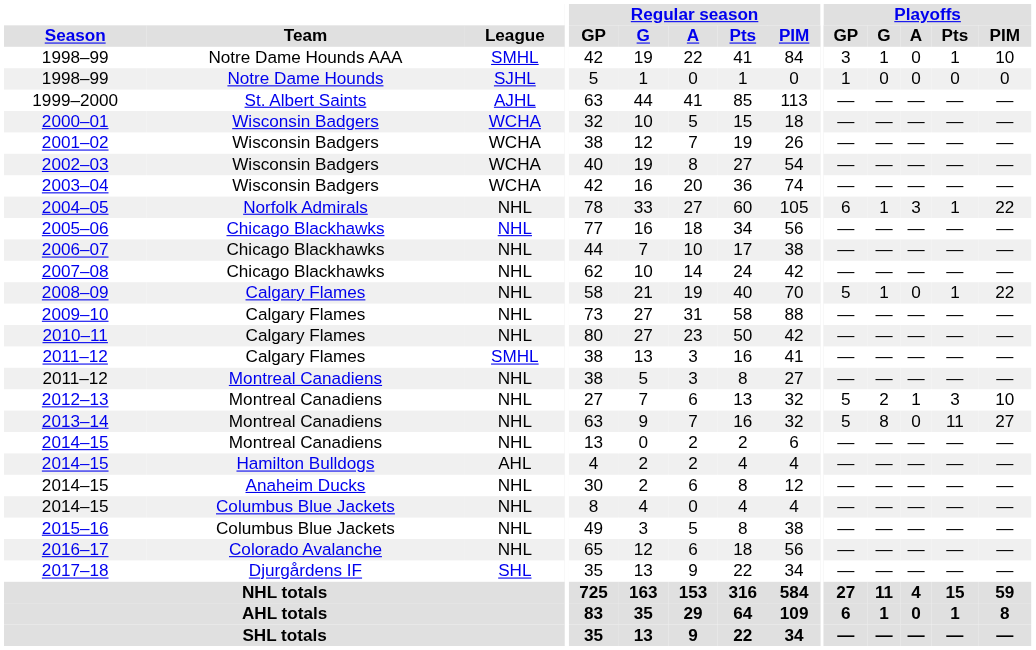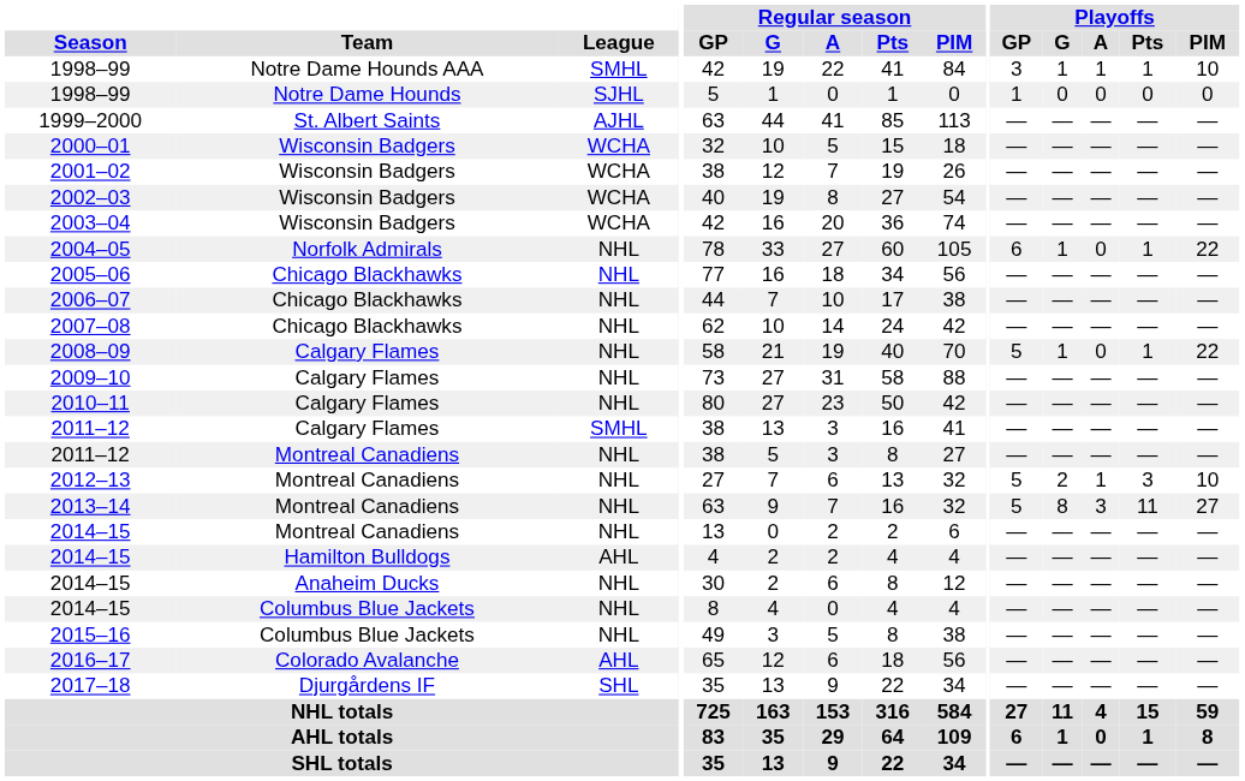 <table border="0" cellpadding="1" cellspacing="0" style="text-align:center; width:60em">
 <tr bgcolor="#e0e0e0">
 <th colspan="3" bgcolor="#ffffff"></th>
 <th rowspan="101" bgcolor="#ffffff"></th>
 <th colspan="5"><a href='#'>Regular season</a></th>
 <th rowspan="101" bgcolor="#ffffff"></th>
 <th colspan="5"><a href='#'>Playoffs</a></th>
 </tr>
 <tr bgcolor="#e0e0e0">
 <th><a href='#'>Season</a></th>
 <th>Team</th>
 <th>League</th>
 <th>GP</th>
 <th><a href='#'>G</a></th>
 <th><a href='#'>A</a></th>
 <th><a href='#'>Pts</a></th>
 <th><a href='#'>PIM</a></th>
 <th>GP</th>
 <th>G</th>
 <th>A</th>
 <th>Pts</th>
 <th>PIM</th>
 </tr>
 <tr>
 <td>1998–99</td>
 <td>Notre Dame Hounds AAA</td>
 <td><a href='#'>SMHL</a></td>
 <td>42</td>
 <td>19</td>
 <td>22</td>
 <td>41</td>
 <td>84</td>
 <td>3</td>
 <td>1</td>
-<td>0</td>
+<td>1</td>
 <td>1</td>
 <td>10</td>
 </tr>
 <tr bgcolor="#f0f0f0">
 <td>1998–99</td>
 <td><a href='#'>Notre Dame Hounds</a></td>
 <td><a href='#'>SJHL</a></td>
 <td>5</td>
 <td>1</td>
 <td>0</td>
 <td>1</td>
 <td>0</td>
 <td>1</td>
 <td>0</td>
 <td>0</td>
 <td>0</td>
 <td>0</td>
 </tr>
 <tr>
 <td>1999–2000</td>
 <td><a href='#'>St. Albert Saints</a></td>
 <td><a href='#'>AJHL</a></td>
 <td>63</td>
 <td>44</td>
 <td>41</td>
 <td>85</td>
 <td>113</td>
 <td>—</td>
 <td>—</td>
 <td>—</td>
 <td>—</td>
 <td>—</td>
 </tr>
 <tr bgcolor="#f0f0f0">
 <td><a href='#'>2000–01</a></td>
 <td><a href='#'>Wisconsin Badgers</a></td>
 <td><a href='#'>WCHA</a></td>
 <td>32</td>
 <td>10</td>
 <td>5</td>
 <td>15</td>
 <td>18</td>
 <td>—</td>
 <td>—</td>
 <td>—</td>
 <td>—</td>
 <td>—</td>
 </tr>
 <tr>
 <td><a href='#'>2001–02</a></td>
 <td>Wisconsin Badgers</td>
 <td>WCHA</td>
 <td>38</td>
 <td>12</td>
 <td>7</td>
 <td>19</td>
 <td>26</td>
 <td>—</td>
 <td>—</td>
 <td>—</td>
 <td>—</td>
 <td>—</td>
 </tr>
 <tr bgcolor="#f0f0f0">
 <td><a href='#'>2002–03</a></td>
 <td>Wisconsin Badgers</td>
 <td>WCHA</td>
 <td>40</td>
 <td>19</td>
 <td>8</td>
 <td>27</td>
 <td>54</td>
 <td>—</td>
 <td>—</td>
 <td>—</td>
 <td>—</td>
 <td>—</td>
 </tr>
 <tr>
 <td><a href='#'>2003–04</a></td>
 <td>Wisconsin Badgers</td>
 <td>WCHA</td>
 <td>42</td>
 <td>16</td>
 <td>20</td>
 <td>36</td>
 <td>74</td>
 <td>—</td>
 <td>—</td>
 <td>—</td>
 <td>—</td>
 <td>—</td>
 </tr>
 <tr bgcolor="#f0f0f0">
 <td><a href='#'>2004–05</a></td>
 <td><a href='#'>Norfolk Admirals</a></td>
 <td>NHL</td>
 <td>78</td>
 <td>33</td>
 <td>27</td>
 <td>60</td>
 <td>105</td>
 <td>6</td>
 <td>1</td>
-<td>3</td>
+<td>0</td>
 <td>1</td>
 <td>22</td>
 </tr>
 <tr>
 <td><a href='#'>2005–06</a></td>
 <td><a href='#'>Chicago Blackhawks</a></td>
 <td><a href='#'>NHL</a></td>
 <td>77</td>
 <td>16</td>
 <td>18</td>
 <td>34</td>
 <td>56</td>
 <td>—</td>
 <td>—</td>
 <td>—</td>
 <td>—</td>
 <td>—</td>
 </tr>
 <tr bgcolor="#f0f0f0">
 <td><a href='#'>2006–07</a></td>
 <td>Chicago Blackhawks</td>
 <td>NHL</td>
 <td>44</td>
 <td>7</td>
 <td>10</td>
 <td>17</td>
 <td>38</td>
 <td>—</td>
 <td>—</td>
 <td>—</td>
 <td>—</td>
 <td>—</td>
 </tr>
 <tr>
 <td><a href='#'>2007–08</a></td>
 <td>Chicago Blackhawks</td>
 <td>NHL</td>
 <td>62</td>
 <td>10</td>
 <td>14</td>
 <td>24</td>
 <td>42</td>
 <td>—</td>
 <td>—</td>
 <td>—</td>
 <td>—</td>
 <td>—</td>
 </tr>
 <tr bgcolor="#f0f0f0">
 <td><a href='#'>2008–09</a></td>
 <td><a href='#'>Calgary Flames</a></td>
 <td>NHL</td>
 <td>58</td>
 <td>21</td>
 <td>19</td>
 <td>40</td>
 <td>70</td>
 <td>5</td>
 <td>1</td>
 <td>0</td>
 <td>1</td>
 <td>22</td>
 </tr>
 <tr>
 <td><a href='#'>2009–10</a></td>
 <td>Calgary Flames</td>
 <td>NHL</td>
 <td>73</td>
 <td>27</td>
 <td>31</td>
 <td>58</td>
 <td>88</td>
 <td>—</td>
 <td>—</td>
 <td>—</td>
 <td>—</td>
 <td>—</td>
 </tr>
 <tr bgcolor="#f0f0f0">
 <td><a href='#'>2010–11</a></td>
 <td>Calgary Flames</td>
 <td>NHL</td>
 <td>80</td>
 <td>27</td>
 <td>23</td>
 <td>50</td>
 <td>42</td>
 <td>—</td>
 <td>—</td>
 <td>—</td>
 <td>—</td>
 <td>—</td>
 </tr>
 <tr>
 <td><a href='#'>2011–12</a></td>
 <td>Calgary Flames</td>
 <td><a href='#'>SMHL</a></td>
 <td>38</td>
 <td>13</td>
 <td>3</td>
 <td>16</td>
 <td>41</td>
 <td>—</td>
 <td>—</td>
 <td>—</td>
 <td>—</td>
 <td>—</td>
 </tr>
 <tr bgcolor="#f0f0f0">
 <td>2011–12</td>
 <td><a href='#'>Montreal Canadiens</a></td>
 <td>NHL</td>
 <td>38</td>
 <td>5</td>
 <td>3</td>
 <td>8</td>
 <td>27</td>
 <td>—</td>
 <td>—</td>
 <td>—</td>
 <td>—</td>
 <td>—</td>
 </tr>
 <tr>
 <td><a href='#'>2012–13</a></td>
 <td>Montreal Canadiens</td>
 <td>NHL</td>
 <td>27</td>
 <td>7</td>
 <td>6</td>
 <td>13</td>
 <td>32</td>
 <td>5</td>
 <td>2</td>
 <td>1</td>
 <td>3</td>
 <td>10</td>
 </tr>
 <tr bgcolor="#f0f0f0">
 <td><a href='#'>2013–14</a></td>
 <td>Montreal Canadiens</td>
 <td>NHL</td>
 <td>63</td>
 <td>9</td>
 <td>7</td>
 <td>16</td>
 <td>32</td>
 <td>5</td>
 <td>8</td>
-<td>0</td>
+<td>3</td>
 <td>11</td>
 <td>27</td>
 </tr>
 <tr>
 <td><a href='#'>2014–15</a></td>
 <td>Montreal Canadiens</td>
 <td>NHL</td>
 <td>13</td>
 <td>0</td>
 <td>2</td>
 <td>2</td>
 <td>6</td>
 <td>—</td>
 <td>—</td>
 <td>—</td>
 <td>—</td>
 <td>—</td>
 </tr>
 <tr bgcolor="#f0f0f0">
 <td><a href='#'>2014–15</a></td>
 <td><a href='#'>Hamilton Bulldogs</a></td>
 <td>AHL</td>
 <td>4</td>
 <td>2</td>
 <td>2</td>
 <td>4</td>
 <td>4</td>
 <td>—</td>
 <td>—</td>
 <td>—</td>
 <td>—</td>
 <td>—</td>
 </tr>
 <tr>
 <td>2014–15</td>
 <td><a href='#'>Anaheim Ducks</a></td>
 <td>NHL</td>
 <td>30</td>
 <td>2</td>
 <td>6</td>
 <td>8</td>
 <td>12</td>
 <td>—</td>
 <td>—</td>
 <td>—</td>
 <td>—</td>
 <td>—</td>
 </tr>
 <tr bgcolor="#f0f0f0">
 <td>2014–15</td>
 <td><a href='#'>Columbus Blue Jackets</a></td>
 <td>NHL</td>
 <td>8</td>
 <td>4</td>
 <td>0</td>
 <td>4</td>
 <td>4</td>
 <td>—</td>
 <td>—</td>
 <td>—</td>
 <td>—</td>
 <td>—</td>
 </tr>
 <tr>
 <td><a href='#'>2015–16</a></td>
 <td>Columbus Blue Jackets</td>
 <td>NHL</td>
 <td>49</td>
 <td>3</td>
 <td>5</td>
 <td>8</td>
 <td>38</td>
 <td>—</td>
 <td>—</td>
 <td>—</td>
 <td>—</td>
 <td>—</td>
 </tr>
 <tr bgcolor="#f0f0f0">
 <td><a href='#'>2016–17</a></td>
 <td><a href='#'>Colorado Avalanche</a></td>
-<td>NHL</td>
+<td><a href='#'>AHL</a></td>
 <td>65</td>
 <td>12</td>
 <td>6</td>
 <td>18</td>
 <td>56</td>
 <td>—</td>
 <td>—</td>
 <td>—</td>
 <td>—</td>
 <td>—</td>
 </tr>
 <tr>
 <td><a href='#'>2017–18</a></td>
 <td><a href='#'>Djurgårdens IF</a></td>
 <td><a href='#'>SHL</a></td>
 <td>35</td>
 <td>13</td>
 <td>9</td>
 <td>22</td>
 <td>34</td>
 <td>—</td>
 <td>—</td>
 <td>—</td>
 <td>—</td>
 <td>—</td>
 </tr>
 <tr bgcolor="#e0e0e0">
 <th colspan="3">NHL totals</th>
 <th>725</th>
 <th>163</th>
 <th>153</th>
 <th>316</th>
 <th>584</th>
 <th>27</th>
 <th>11</th>
 <th>4</th>
 <th>15</th>
 <th>59</th>
 </tr>
 <tr bgcolor="#e0e0e0">
 <th colspan="3">AHL totals</th>
 <th>83</th>
 <th>35</th>
 <th>29</th>
 <th>64</th>
 <th>109</th>
 <th>6</th>
 <th>1</th>
 <th>0</th>
 <th>1</th>
 <th>8</th>
 </tr>
 <tr bgcolor="#e0e0e0">
 <th colspan="3">SHL totals</th>
 <th>35</th>
 <th>13</th>
 <th>9</th>
 <th>22</th>
 <th>34</th>
 <th>—</th>
 <th>—</th>
 <th>—</th>
 <th>—</th>
 <th>—</th>
 </tr>
 </table>
